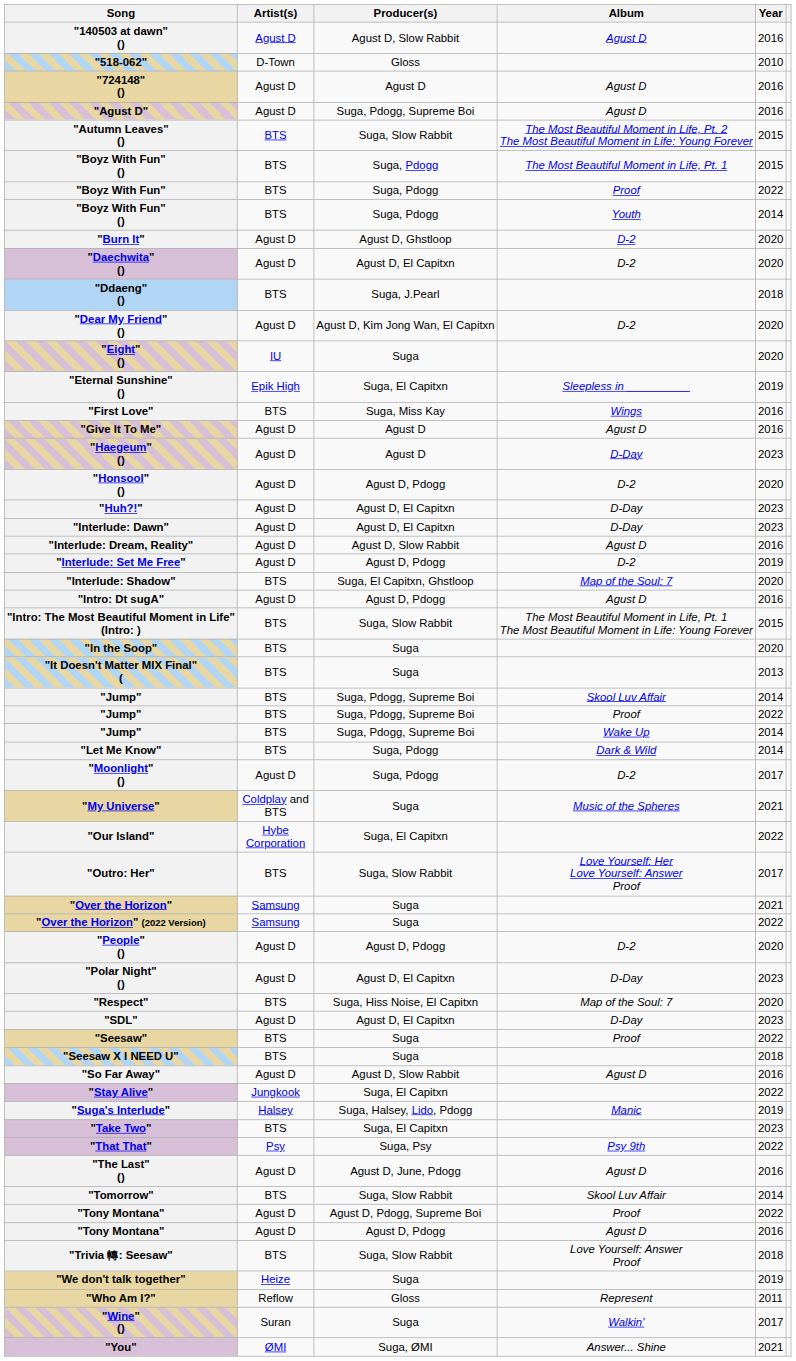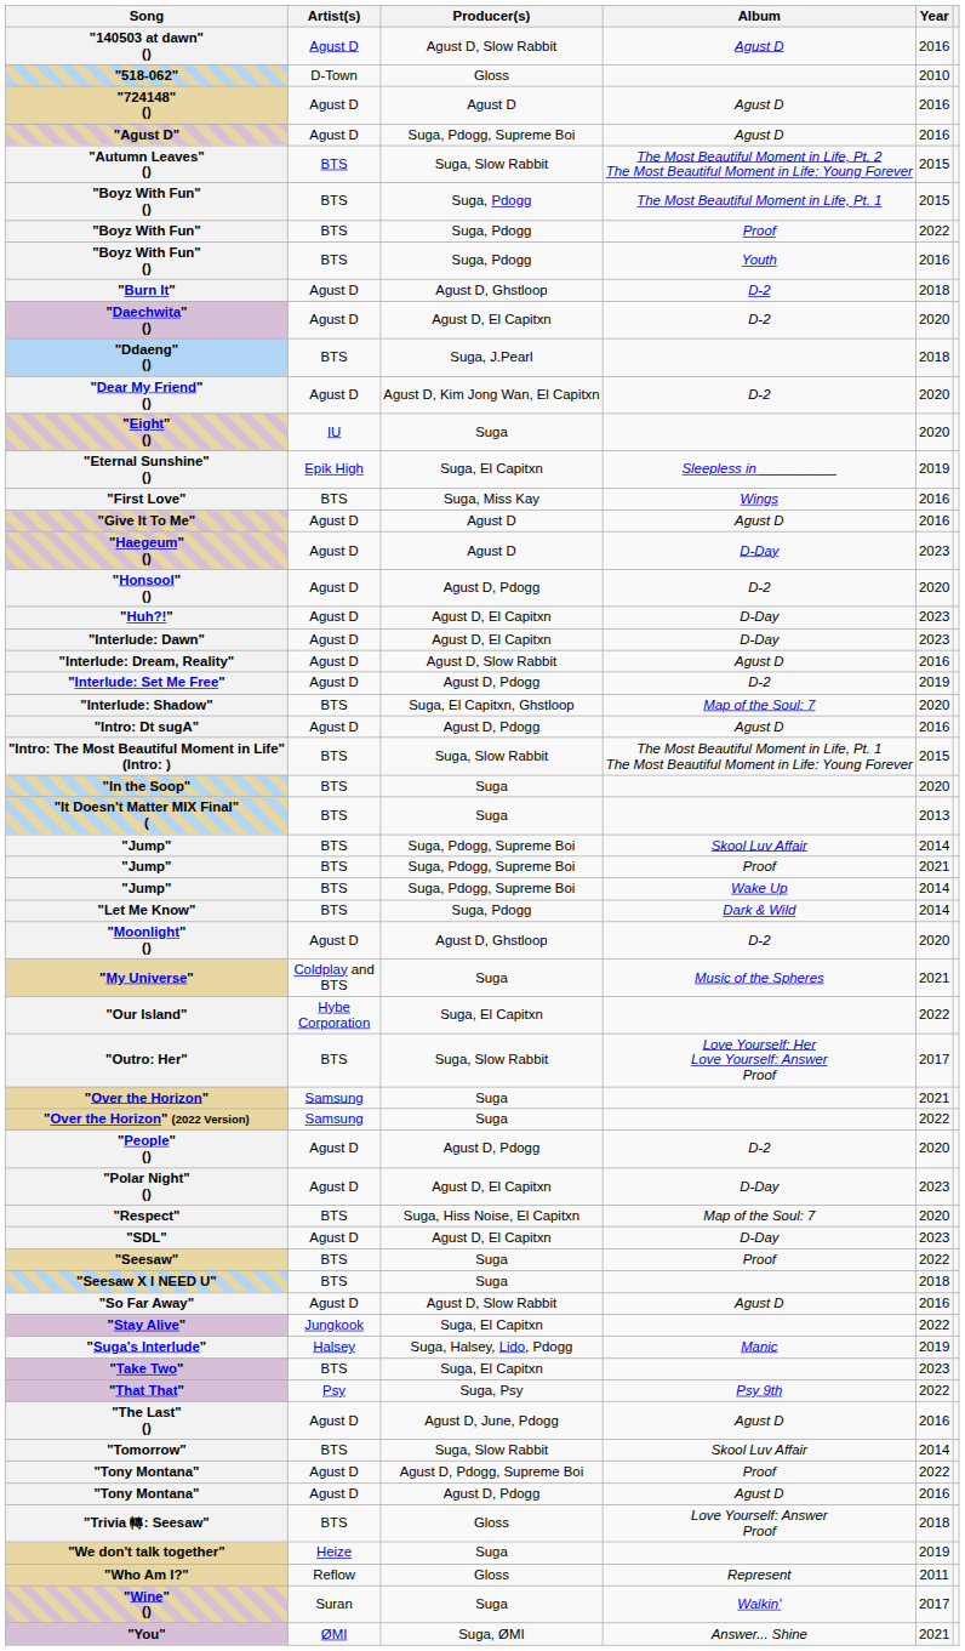 <table class="wikitable sortable plainrowheaders" style="text-align:center;">
 <tr>
 <th scope="col">Song</th>
 <th scope="col" width="100">Artist(s)</th>
 <th scope="col" class="unsortable">Producer(s)</th>
 <th scope="col" data-sort-type="text">Album</th>
 <th scope="col">Year</th>
 <th scope="col" class="unsortable"></th>
 </tr>
 <tr>
 <th scope="row">"140503 at dawn" <br>()</th>
 <td><a href='#'>Agust D</a></td>
 <td>Agust D, Slow Rabbit</td>
 <td><em><a href='#'>Agust D</a></em></td>
 <td>2016</td>
 <td></td>
 </tr>
 <tr>
 <th scope="row" style="background: repeating-linear-gradient(45deg, #b1d6f5, #b1d6f5 10px, #e8d7a2 10px, #e8d7a2 20px);">"518-062"  </th>
 <td>D-Town</td>
 <td>Gloss</td>
 <td></td>
 <td>2010</td>
 <td></td>
 </tr>
 <tr>
 <th scope="row" style="background-color:#e8d7a2">"724148" <br>()</th>
 <td>Agust D</td>
 <td>Agust D</td>
 <td><em>Agust D</em></td>
 <td>2016</td>
 <td></td>
 </tr>
 <tr>
 <th scope="row" style="background: repeating-linear-gradient(45deg, #D8BFD8, #D8BFD8 10px, #e8d7a2 10px, #e8d7a2 20px);">"Agust D"   </th>
 <td>Agust D</td>
 <td>Suga, Pdogg, Supreme Boi</td>
 <td><em>Agust D</em></td>
 <td>2016</td>
 <td></td>
 </tr>
 <tr>
 <th scope="row">"Autumn Leaves"<br>()</th>
 <td><a href='#'>BTS</a></td>
 <td>Suga, Slow Rabbit</td>
 <td><em><a href='#'>The Most Beautiful Moment in Life, Pt. 2</a></em><br><em><a href='#'>The Most Beautiful Moment in Life: Young Forever</a></em></td>
 <td>2015</td>
 <td></td>
 </tr>
 <tr>
 <th scope="row">"Boyz With Fun" <br>()</th>
 <td>BTS</td>
 <td>Suga, <a href='#'>Pdogg</a></td>
 <td><em><a href='#'>The Most Beautiful Moment in Life, Pt. 1</a></em></td>
 <td>2015</td>
 <td></td>
 </tr>
 <tr>
 <th scope="row">"Boyz With Fun" </th>
 <td>BTS</td>
 <td>Suga, Pdogg</td>
 <td><em><a href='#'>Proof</a></em></td>
 <td>2022</td>
 <td></td>
 </tr>
 <tr>
 <th scope="row">"Boyz With Fun" <br>()</th>
 <td>BTS</td>
 <td>Suga, Pdogg</td>
 <td><em><a href='#'>Youth</a></em></td>
-<td>2014</td>
+<td>2016</td>
 <td></td>
 </tr>
 <tr>
 <th scope="row">"<a href='#'>Burn It</a>"</th>
 <td>Agust D<br></td>
 <td>Agust D, Ghstloop</td>
 <td><em><a href='#'>D-2</a></em></td>
-<td>2020</td>
+<td>2018</td>
 <td></td>
 </tr>
 <tr>
 <th scope="row" style="background-color:#D8BFD8">"<a href='#'>Daechwita</a>"  <br>()</th>
 <td>Agust D</td>
 <td>Agust D, El Capitxn</td>
 <td><em>D-2</em></td>
 <td>2020</td>
 <td></td>
 </tr>
 <tr>
 <th scope="row" style="background-color:#b1d6f5">"Ddaeng" <br>()</th>
 <td>BTS</td>
 <td>Suga, J.Pearl</td>
 <td></td>
 <td>2018</td>
 <td></td>
 </tr>
 <tr>
 <th scope="row">"<a href='#'>Dear My Friend</a>" <br>()</th>
 <td>Agust D<br></td>
 <td>Agust D, Kim Jong Wan, El Capitxn</td>
 <td><em>D-2</em></td>
 <td>2020</td>
 <td></td>
 </tr>
 <tr>
 <th scope="row" style="background: repeating-linear-gradient(45deg, #D8BFD8, #D8BFD8 10px, #e8d7a2 10px, #e8d7a2 20px);">"<a href='#'>Eight</a>"   <br>()</th>
 <td><a href='#'>IU</a><br></td>
 <td>Suga</td>
 <td></td>
 <td>2020</td>
 <td></td>
 </tr>
 <tr>
 <th scope="row">"Eternal Sunshine"<br>()</th>
 <td><a href='#'>Epik High</a></td>
 <td>Suga, El Capitxn</td>
 <td><em><a href='#'>Sleepless in __________</a></em></td>
 <td>2019</td>
 <td></td>
 </tr>
 <tr>
 <th scope="row">"First Love" </th>
 <td>BTS</td>
 <td>Suga, Miss Kay</td>
 <td><em><a href='#'>Wings</a></em></td>
 <td>2016</td>
 <td></td>
 </tr>
 <tr>
 <th scope="row" style="background: repeating-linear-gradient(45deg, #D8BFD8, #D8BFD8 10px, #e8d7a2 10px, #e8d7a2 20px);">"Give It To Me"   </th>
 <td>Agust D</td>
 <td>Agust D</td>
 <td><em>Agust D</em></td>
 <td>2016</td>
 <td></td>
 </tr>
 <tr>
 <th scope="row" style="background: repeating-linear-gradient(45deg, #D8BFD8, #D8BFD8 10px, #e8d7a2 10px, #e8d7a2 20px);">"<a href='#'>Haegeum</a>"   <br>()</th>
 <td>Agust D</td>
 <td>Agust D</td>
 <td><em><a href='#'>D-Day</a></em></td>
 <td>2023</td>
 <td></td>
 </tr>
 <tr>
 <th scope="row">"<a href='#'>Honsool</a>"<br>()</th>
 <td>Agust D</td>
 <td>Agust D, Pdogg</td>
 <td><em>D-2</em></td>
 <td>2020</td>
 <td></td>
 </tr>
 <tr>
 <th scope="row">"<a href='#'>Huh?!</a>"</th>
 <td>Agust D </td>
 <td>Agust D, El Capitxn</td>
 <td><em>D-Day</em></td>
 <td>2023</td>
 <td></td>
 </tr>
 <tr>
 <th scope="row">"Interlude: Dawn" </th>
 <td>Agust D</td>
 <td>Agust D, El Capitxn</td>
 <td><em>D-Day</em></td>
 <td>2023</td>
 <td></td>
 </tr>
 <tr>
 <th scope="row">"Interlude: Dream, Reality"</th>
 <td>Agust D</td>
 <td>Agust D, Slow Rabbit</td>
 <td><em>Agust D</em></td>
 <td>2016</td>
 <td></td>
 </tr>
 <tr>
 <th scope="row">"<a href='#'>Interlude: Set Me Free</a>"</th>
 <td>Agust D</td>
 <td>Agust D, Pdogg</td>
 <td><em>D-2</em></td>
 <td>2019</td>
 <td></td>
 </tr>
 <tr>
 <th scope="row">"Interlude: Shadow"</th>
 <td>BTS</td>
 <td>Suga, El Capitxn, Ghstloop</td>
 <td><em><a href='#'>Map of the Soul: 7</a></em></td>
 <td>2020</td>
 <td></td>
 </tr>
 <tr>
 <th scope="row">"Intro: Dt sugA"</th>
 <td>Agust D<br></td>
 <td>Agust D, Pdogg</td>
 <td><em>Agust D</em></td>
 <td>2016</td>
 <td></td>
 </tr>
 <tr>
 <th scope="row">"Intro: The Most Beautiful Moment in Life"<br>(Intro: )</th>
 <td>BTS</td>
 <td>Suga, Slow Rabbit</td>
 <td><em>The Most Beautiful Moment in Life, Pt. 1</em><br><em>The Most Beautiful Moment in Life: Young Forever</em></td>
 <td>2015</td>
 <td></td>
 </tr>
 <tr>
 <th scope="row" style="background: repeating-linear-gradient(45deg, #b1d6f5, #b1d6f5 10px, #e8d7a2 10px, #e8d7a2 20px);">"In the Soop"  </th>
 <td>BTS</td>
 <td>Suga</td>
 <td></td>
 <td>2020</td>
 <td></td>
 </tr>
 <tr>
 <th scope="row" style="background: repeating-linear-gradient(45deg, #b1d6f5, #b1d6f5 10px, #e8d7a2 10px, #e8d7a2 20px);">"It Doesn't Matter MIX Final"  <br>(</th>
 <td>BTS</td>
 <td>Suga</td>
 <td></td>
 <td>2013</td>
 <td></td>
 </tr>
 <tr>
 <th scope="row">"Jump" </th>
 <td>BTS</td>
 <td>Suga, Pdogg, Supreme Boi</td>
 <td><em><a href='#'>Skool Luv Affair</a></em></td>
 <td>2014</td>
 <td></td>
 </tr>
 <tr>
 <th scope="row">"Jump" </th>
 <td>BTS</td>
 <td>Suga, Pdogg, Supreme Boi</td>
 <td><em>Proof</em></td>
-<td>2022</td>
+<td>2021</td>
 <td></td>
 </tr>
 <tr>
 <th scope="row">"Jump" </th>
 <td>BTS</td>
 <td>Suga, Pdogg, Supreme Boi</td>
 <td><em><a href='#'>Wake Up</a></em></td>
 <td>2014</td>
 <td></td>
 </tr>
 <tr>
 <th scope="row">"Let Me Know" </th>
 <td>BTS</td>
 <td>Suga, Pdogg</td>
 <td><em><a href='#'>Dark & Wild</a></em></td>
 <td>2014</td>
 <td></td>
 </tr>
 <tr>
 <th scope="row">"<a href='#'>Moonlight</a>" <br>()</th>
 <td>Agust D</td>
-<td>Suga, Pdogg</td>
+<td>Agust D, Ghstloop</td>
 <td><em>D-2</em></td>
-<td>2017</td>
+<td>2020</td>
 <td></td>
 </tr>
 <tr>
 <th scope="row" style="background-color:#e8d7a2">"<a href='#'>My Universe</a>"  </th>
 <td><a href='#'>Coldplay</a> and BTS</td>
 <td>Suga</td>
 <td><em><a href='#'>Music of the Spheres</a></em></td>
 <td>2021</td>
 <td></td>
 </tr>
 <tr>
 <th scope="row">"Our Island" </th>
 <td><a href='#'>Hybe Corporation</a></td>
 <td>Suga, El Capitxn</td>
 <td></td>
 <td>2022</td>
 <td></td>
 </tr>
 <tr>
 <th scope="row">"Outro: Her"</th>
 <td>BTS</td>
 <td>Suga, Slow Rabbit</td>
 <td><em><a href='#'>Love Yourself: Her</a></em><br><em><a href='#'>Love Yourself: Answer</a></em><br><em>Proof</em></td>
 <td>2017</td>
 <td></td>
 </tr>
 <tr>
 <th scope="row" style="background-color:#e8d7a2">"<a href='#'>Over the Horizon</a>" </th>
 <td><a href='#'>Samsung</a></td>
 <td>Suga</td>
 <td></td>
 <td>2021</td>
 <td></td>
 </tr>
 <tr>
 <th scope="row" style="background-color:#e8d7a2">"<a href='#'>Over the Horizon</a>" <small>(2022 Version)</small> </th>
 <td><a href='#'>Samsung</a></td>
 <td>Suga</td>
 <td></td>
 <td>2022</td>
 <td></td>
 </tr>
 <tr>
 <th scope="row">"<a href='#'>People</a>"<br>()</th>
 <td>Agust D</td>
 <td>Agust D, Pdogg</td>
 <td><em>D-2</em></td>
 <td>2020</td>
 <td></td>
 </tr>
 <tr>
 <th scope="row">"Polar Night"<br>()</th>
 <td>Agust D</td>
 <td>Agust D, El Capitxn</td>
 <td><em>D-Day</em></td>
 <td>2023</td>
 <td></td>
 </tr>
 <tr>
 <th scope="row">"Respect" </th>
 <td>BTS</td>
 <td>Suga, Hiss Noise, El Capitxn</td>
 <td><em>Map of the Soul: 7</em></td>
 <td>2020</td>
 <td></td>
 </tr>
 <tr>
 <th scope="row">"SDL" </th>
 <td>Agust D</td>
 <td>Agust D, El Capitxn</td>
 <td><em>D-Day</em></td>
 <td>2023</td>
 <td></td>
 </tr>
 <tr>
 <th scope="row" style="background-color:#e8d7a2">"Seesaw"  </th>
 <td>BTS</td>
 <td>Suga</td>
 <td><em>Proof</em></td>
 <td>2022</td>
 <td></td>
 </tr>
 <tr>
 <th scope="row" style="background: repeating-linear-gradient(45deg, #b1d6f5, #b1d6f5 10px, #e8d7a2 10px, #e8d7a2 20px);">"Seesaw X I NEED U"   </th>
 <td>BTS</td>
 <td>Suga</td>
 <td></td>
 <td>2018</td>
 <td></td>
 </tr>
 <tr>
 <th scope="row">"So Far Away"</th>
 <td>Agust D<br></td>
 <td>Agust D, Slow Rabbit</td>
 <td><em>Agust D</em></td>
 <td>2016</td>
 <td></td>
 </tr>
 <tr>
 <th scope="row" style="background-color:#D8BFD8">"<a href='#'>Stay Alive</a>"</th>
 <td><a href='#'>Jungkook</a> </td>
 <td>Suga, El Capitxn</td>
 <td></td>
 <td>2022</td>
 <td></td>
 </tr>
 <tr>
 <th scope="row">"<a href='#'>Suga's Interlude</a>"</th>
 <td><a href='#'>Halsey</a><br></td>
 <td>Suga, Halsey, <a href='#'>Lido</a>, Pdogg</td>
 <td><em><a href='#'>Manic</a></em></td>
 <td>2019</td>
 <td></td>
 </tr>
 <tr>
 <th scope="row" style="background-color:#D8BFD8">"<a href='#'>Take Two</a>" </th>
 <td>BTS</td>
 <td>Suga, El Capitxn</td>
 <td></td>
 <td>2023</td>
 <td></td>
 </tr>
 <tr>
 <th scope="row" style="background-color:#D8BFD8">"<a href='#'>That That</a>" </th>
 <td><a href='#'>Psy</a><br></td>
 <td>Suga, Psy</td>
 <td><em><a href='#'>Psy 9th</a></em></td>
 <td>2022</td>
 <td></td>
 </tr>
 <tr>
 <th scope="row">"The Last"<br>()</th>
 <td>Agust D</td>
 <td>Agust D, June, Pdogg</td>
 <td><em>Agust D</em></td>
 <td>2016</td>
 <td></td>
 </tr>
 <tr>
 <th scope="row">"Tomorrow"</th>
 <td>BTS</td>
 <td>Suga, Slow Rabbit</td>
 <td><em>Skool Luv Affair</em></td>
 <td>2014</td>
 <td></td>
 </tr>
 <tr>
 <th scope="row">"Tony Montana"</th>
 <td>Agust D<br></td>
 <td>Agust D, Pdogg, Supreme Boi</td>
 <td><em>Proof</em></td>
 <td>2022</td>
 <td></td>
 </tr>
 <tr>
 <th scope="row">"Tony Montana"</th>
 <td>Agust D<br></td>
 <td>Agust D, Pdogg</td>
 <td><em>Agust D</em></td>
 <td>2016</td>
 <td></td>
 </tr>
 <tr>
 <th scope="row">"Trivia 轉: Seesaw"</th>
 <td>BTS</td>
-<td>Suga, Slow Rabbit</td>
+<td>Gloss</td>
 <td><em>Love Yourself: Answer</em><br><em>Proof</em></td>
 <td>2018</td>
 <td></td>
 </tr>
 <tr>
 <th scope="row" style="background-color:#e8d7a2">"We don't talk together"  </th>
 <td><a href='#'>Heize</a><br></td>
 <td>Suga</td>
 <td></td>
 <td>2019</td>
 <td></td>
 </tr>
 <tr>
 <th scope="row" style="background-color:#e8d7a2">"Who Am I?" </th>
 <td>Reflow<br></td>
 <td>Gloss</td>
 <td><em>Represent</em></td>
 <td>2011</td>
 <td></td>
 </tr>
 <tr>
 <th scope="row" style="background: repeating-linear-gradient(45deg, #D8BFD8, #D8BFD8 10px, #e8d7a2 10px, #e8d7a2 20px);">"<a href='#'>Wine</a>"  <br>()</th>
 <td>Suran<br></td>
 <td>Suga</td>
 <td><em><a href='#'>Walkin'</a></em></td>
 <td>2017</td>
 <td></td>
 </tr>
 <tr>
 <th scope="row" style="background-color:#D8BFD8">"You"  </th>
 <td><a href='#'>ØMI</a><br></td>
 <td>Suga, ØMI</td>
 <td><em>Answer... Shine</em></td>
 <td>2021</td>
 <td></td>
 </tr>
 </table>
